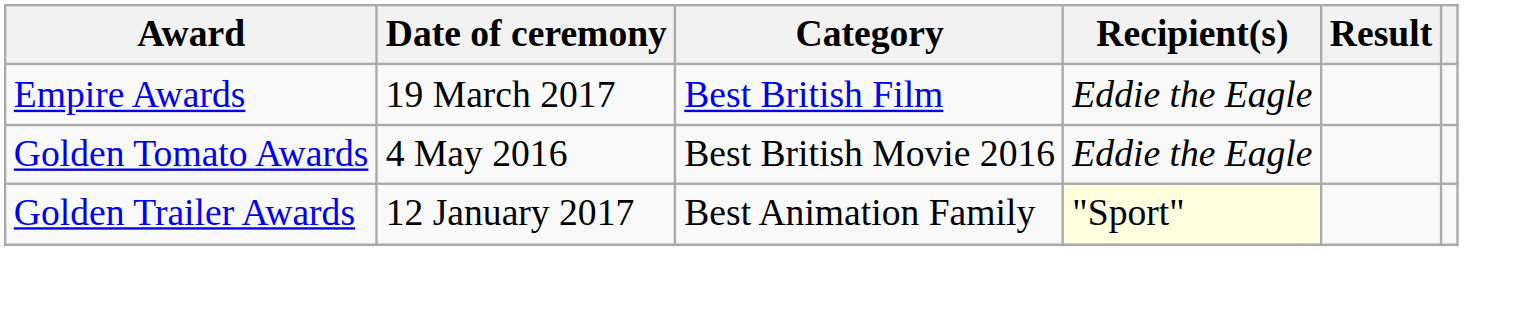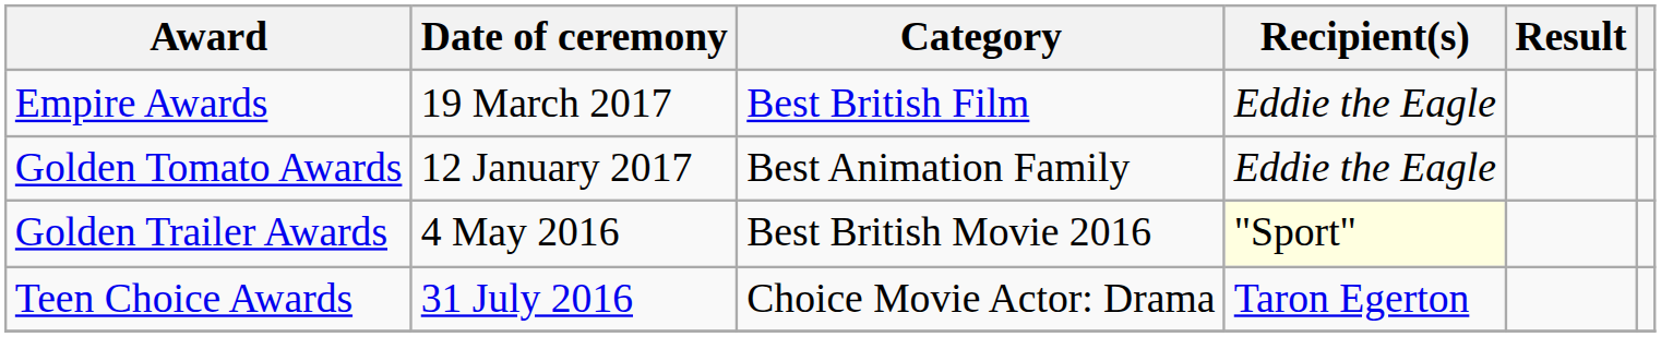 <table class="wikitable sortable">
 <tr>
 <th>Award</th>
 <th>Date of ceremony</th>
 <th>Category</th>
 <th>Recipient(s)</th>
 <th>Result</th>
 <th class="unsortable"></th>
 </tr>
 <tr>
 <td><a href='#'>Empire Awards</a></td>
 <td>19 March 2017</td>
 <td><a href='#'>Best British Film</a></td>
 <td><em>Eddie the Eagle</em></td>
 <td></td>
 <td style="text-align:center;"></td>
 </tr>
 <tr>
 <td><a href='#'>Golden Tomato Awards</a></td>
-<td>4 May 2016</td>
-<td>Best British Movie 2016</td>
+<td>12 January 2017</td>
+<td>Best Animation Family</td>
 <td><em>Eddie the Eagle</em></td>
 <td></td>
 <td style="text-align:center;"></td>
 </tr>
 <tr>
 <td><a href='#'>Golden Trailer Awards</a></td>
-<td>12 January 2017</td>
-<td>Best Animation Family</td>
+<td>4 May 2016</td>
+<td>Best British Movie 2016</td>
 <td style="background: lightyellow;">"Sport"</td>
+<td></td>
+<td style="text-align:center;"></td>
+</tr>
+<tr>
+<td><a href='#'>Teen Choice Awards</a></td>
+<td><a href='#'>31 July 2016</a></td>
+<td>Choice Movie Actor: Drama</td>
+<td><a href='#'>Taron Egerton</a></td>
 <td></td>
 <td style="text-align:center;"></td>
 </tr>
 <tr>
 </tr>
 </table>
